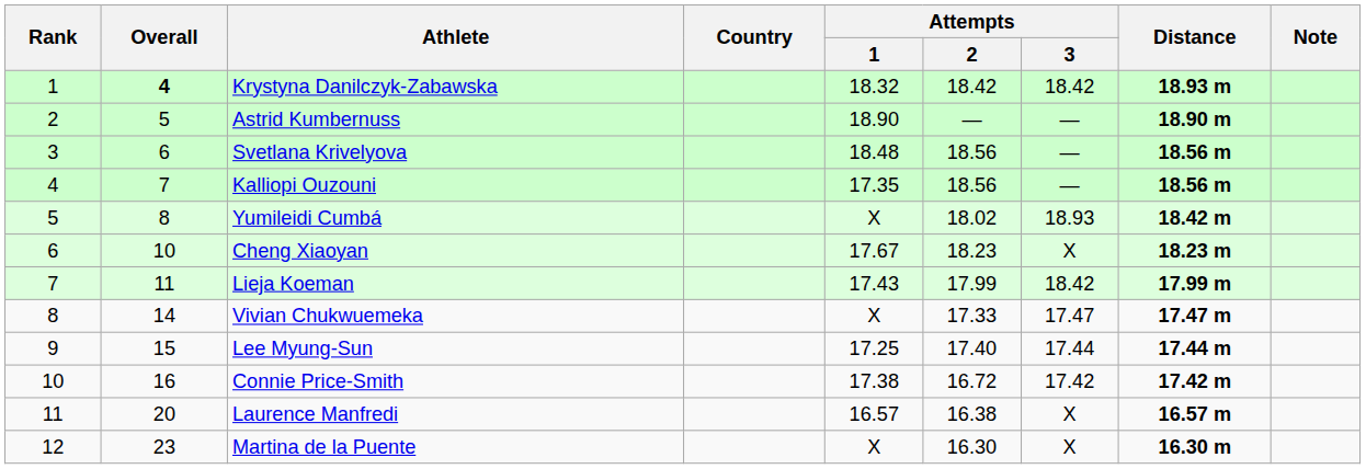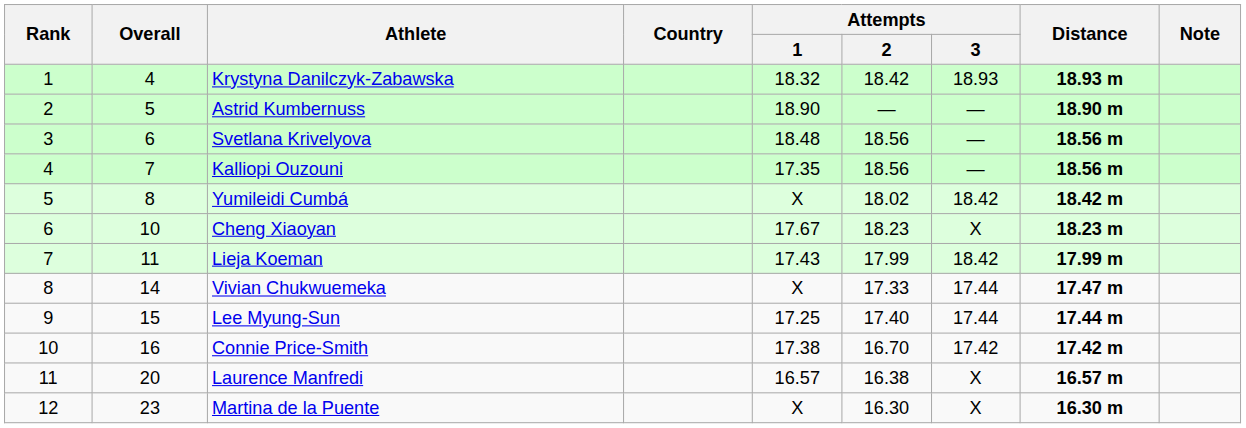 <table class="wikitable sortable" style=" text-align:center; font-size:110%;" width="95%">
 <tr>
 <th rowspan="2">Rank</th>
 <th rowspan="2">Overall</th>
 <th rowspan="2">Athlete</th>
 <th rowspan="2">Country</th>
 <th colspan="3">Attempts</th>
 <th rowspan="2">Distance</th>
 <th rowspan="2">Note</th>
 </tr>
 <tr>
 <th>1</th>
 <th>2</th>
 <th>3</th>
 </tr>
 <tr style="background:#ccffcc;">
 <td>1</td>
-<td><strong>4</strong></td>
+<td>4</td>
 <td align=left><a href='#'>Krystyna Danilczyk-Zabawska</a></td>
 <td></td>
 <td>18.32</td>
 <td>18.42</td>
-<td>18.42</td>
+<td>18.93</td>
 <td><strong>18.93 m </strong></td>
 <td></td>
 </tr>
 <tr style="background:#ccffcc;">
 <td>2</td>
 <td>5</td>
 <td align=left><a href='#'>Astrid Kumbernuss</a></td>
 <td></td>
 <td>18.90</td>
 <td>—</td>
 <td>—</td>
 <td><strong>18.90 m </strong></td>
 <td></td>
 </tr>
 <tr style="background:#ccffcc;">
 <td>3</td>
 <td>6</td>
 <td align=left><a href='#'>Svetlana Krivelyova</a></td>
 <td></td>
 <td>18.48</td>
 <td>18.56</td>
 <td>—</td>
 <td><strong>18.56 m </strong></td>
 <td></td>
 </tr>
 <tr style="background:#ccffcc;">
 <td>4</td>
 <td>7</td>
 <td align=left><a href='#'>Kalliopi Ouzouni</a></td>
 <td></td>
 <td>17.35</td>
 <td>18.56</td>
 <td>—</td>
 <td><strong>18.56 m </strong></td>
 <td></td>
 </tr>
 <tr style="background:#ddffdd;">
 <td>5</td>
 <td>8</td>
 <td align=left><a href='#'>Yumileidi Cumbá</a></td>
 <td></td>
 <td>X</td>
 <td>18.02</td>
-<td>18.93</td>
+<td>18.42</td>
 <td><strong>18.42 m </strong></td>
 <td></td>
 </tr>
 <tr style="background:#ddffdd;">
 <td>6</td>
 <td>10</td>
 <td align=left><a href='#'>Cheng Xiaoyan</a></td>
 <td></td>
 <td>17.67</td>
 <td>18.23</td>
 <td>X</td>
 <td><strong>18.23 m </strong></td>
 <td></td>
 </tr>
 <tr style="background:#ddffdd;">
 <td>7</td>
 <td>11</td>
 <td align=left><a href='#'>Lieja Koeman</a></td>
 <td></td>
 <td>17.43</td>
 <td>17.99</td>
 <td>18.42</td>
 <td><strong>17.99 m </strong></td>
 <td></td>
 </tr>
 <tr>
 <td>8</td>
 <td>14</td>
 <td align=left><a href='#'>Vivian Chukwuemeka</a></td>
 <td></td>
 <td>X</td>
 <td>17.33</td>
-<td>17.47</td>
+<td>17.44</td>
 <td><strong>17.47 m </strong></td>
 <td></td>
 </tr>
 <tr>
 <td>9</td>
 <td>15</td>
 <td align=left><a href='#'>Lee Myung-Sun</a></td>
 <td></td>
 <td>17.25</td>
 <td>17.40</td>
 <td>17.44</td>
 <td><strong>17.44 m </strong></td>
 <td></td>
 </tr>
 <tr>
 <td>10</td>
 <td>16</td>
 <td align=left><a href='#'>Connie Price-Smith</a></td>
 <td></td>
 <td>17.38</td>
-<td>16.72</td>
+<td>16.70</td>
 <td>17.42</td>
 <td><strong>17.42 m </strong></td>
 <td></td>
 </tr>
 <tr>
 <td>11</td>
 <td>20</td>
 <td align=left><a href='#'>Laurence Manfredi</a></td>
 <td></td>
 <td>16.57</td>
 <td>16.38</td>
 <td>X</td>
 <td><strong>16.57 m </strong></td>
 <td></td>
 </tr>
 <tr>
 <td>12</td>
 <td>23</td>
 <td align=left><a href='#'>Martina de la Puente</a></td>
 <td></td>
 <td>X</td>
 <td>16.30</td>
 <td>X</td>
 <td><strong>16.30 m </strong></td>
 <td></td>
 </tr>
 </table>
